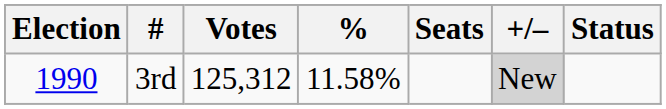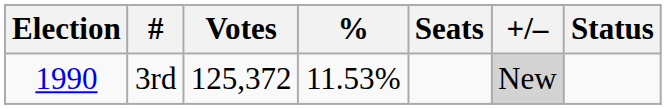 <table class="wikitable" style="text-align:center">
 <tr>
 <th>Election</th>
 <th>#</th>
 <th>Votes</th>
 <th>%</th>
 <th>Seats</th>
 <th>+/–</th>
 <th>Status</th>
 </tr>
 <tr>
 <td><a href='#'>1990</a></td>
 <td>3rd</td>
-<td>125,312</td>
-<td>11.58%</td>
+<td>125,372</td>
+<td>11.53%</td>
 <td></td>
 <td style="background: lightgrey;">New</td>
 <td></td>
 </tr>
 </table>
